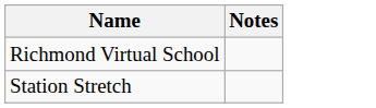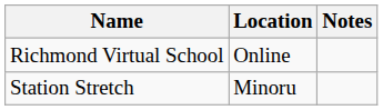 <table class="wikitable sortable">
 <tr>
 <th>Name</th>
+<th>Location</th>
 <th>Notes</th>
 </tr>
 <tr>
 <td>Richmond Virtual School</td>
+<td>Online</td>
 <td></td>
 </tr>
 <tr>
 <td>Station Stretch</td>
+<td>Minoru</td>
 <td></td>
 </tr>
 </table>
